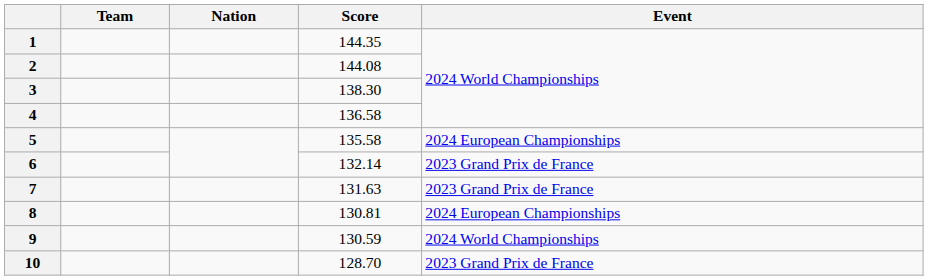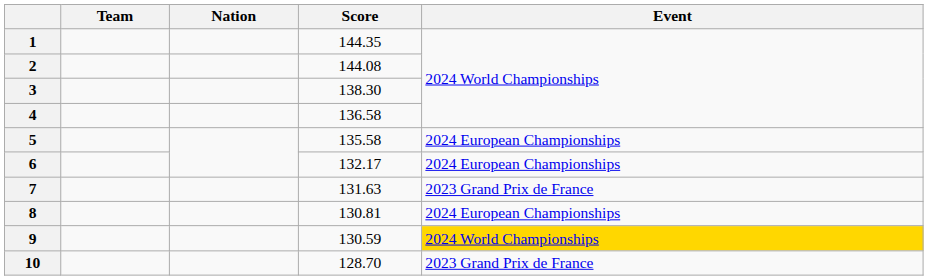 <table class="wikitable unsortable" style="text-align:left; width:75%">
 <tr>
 <th scope="col"></th>
 <th scope="col">Team</th>
 <th scope="col">Nation</th>
 <th scope="col">Score</th>
 <th scope="col">Event</th>
 </tr>
 <tr>
 <th scope="row">1</th>
 <td></td>
 <td></td>
 <td style="text-align:center">144.35</td>
 <td rowspan="4"><a href='#'>2024 World Championships</a></td>
 </tr>
 <tr>
 <th scope="row">2</th>
 <td></td>
 <td></td>
 <td style="text-align:center;">144.08</td>
 </tr>
 <tr>
 <th scope="row">3</th>
 <td></td>
 <td></td>
 <td style="text-align:center">138.30</td>
 </tr>
 <tr>
 <th scope="row">4</th>
 <td></td>
 <td></td>
 <td style="text-align:center">136.58</td>
 </tr>
 <tr>
 <th scope="row">5</th>
 <td></td>
 <td rowspan="2"></td>
 <td style="text-align:center;">135.58</td>
 <td><a href='#'>2024 European Championships</a></td>
 </tr>
 <tr>
 <th scope="row">6</th>
 <td></td>
-<td style="text-align:center;">132.14</td>
-<td><a href='#'>2023 Grand Prix de France</a></td>
+<td style="text-align:center;">132.17</td>
+<td><a href='#'>2024 European Championships</a></td>
 </tr>
 <tr>
 <th scope="row">7</th>
 <td></td>
 <td></td>
 <td style="text-align:center;">131.63</td>
 <td><a href='#'>2023 Grand Prix de France</a></td>
 </tr>
 <tr>
 <th scope="row">8</th>
 <td></td>
 <td></td>
 <td style="text-align:center;">130.81</td>
 <td><a href='#'>2024 European Championships</a></td>
 </tr>
 <tr>
 <th scope="row">9</th>
 <td></td>
 <td></td>
 <td style="text-align:center;">130.59</td>
-<td><a href='#'>2024 World Championships</a></td>
+<td style="background: gold;"><a href='#'>2024 World Championships</a></td>
 </tr>
 <tr>
 <th scope="row">10</th>
 <td></td>
 <td></td>
 <td style="text-align:center">128.70</td>
 <td><a href='#'>2023 Grand Prix de France</a></td>
 </tr>
 </table>
